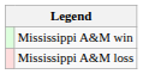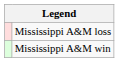 <table class="wikitable" style="font-size:90%">
 <tr>
 <th colspan="2">Legend</th>
 </tr>
 <tr>
+<td bgcolor="#FFDDDD"> </td>
+<td>Mississippi A&M loss</td>
+</tr>
+<tr>
 <td bgcolor="#DDFFDD"> </td>
 <td>Mississippi A&M win</td>
 </tr>
-<tr>
-<td bgcolor="#FFDDDD"> </td>
-<td>Mississippi A&M loss</td>
-</tr>
 </table>
